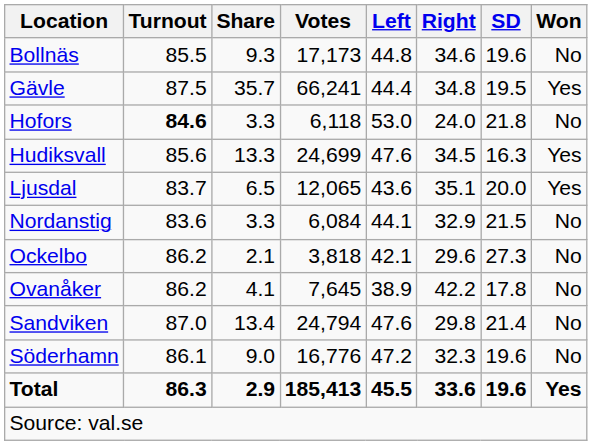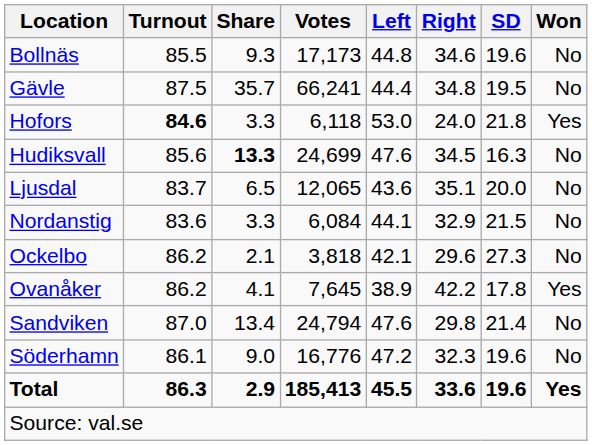 <table class="wikitable sortable" style=text-align:right>
 <tr>
 <th>Location</th>
 <th>Turnout</th>
 <th>Share</th>
 <th>Votes</th>
 <th><a href='#'>Left</a></th>
 <th><a href='#'>Right</a></th>
 <th><a href='#'>SD</a></th>
 <th>Won</th>
 </tr>
 <tr>
 <td align=left><a href='#'>Bollnäs</a></td>
 <td>85.5</td>
 <td>9.3</td>
 <td>17,173</td>
 <td>44.8</td>
 <td>34.6</td>
 <td>19.6</td>
 <td>No</td>
 </tr>
 <tr>
 <td align=left><a href='#'>Gävle</a></td>
 <td>87.5</td>
 <td>35.7</td>
 <td>66,241</td>
 <td>44.4</td>
 <td>34.8</td>
 <td>19.5</td>
-<td>Yes</td>
+<td>No</td>
 </tr>
 <tr>
 <td align=left><a href='#'>Hofors</a></td>
 <td><strong>84.6</strong></td>
 <td>3.3</td>
 <td>6,118</td>
 <td>53.0</td>
 <td>24.0</td>
 <td>21.8</td>
-<td>No</td>
+<td>Yes</td>
 </tr>
 <tr>
 <td align=left><a href='#'>Hudiksvall</a></td>
 <td>85.6</td>
-<td>13.3</td>
+<td><strong>13.3</strong></td>
 <td>24,699</td>
 <td>47.6</td>
 <td>34.5</td>
 <td>16.3</td>
-<td>Yes</td>
+<td>No</td>
 </tr>
 <tr>
 <td align=left><a href='#'>Ljusdal</a></td>
 <td>83.7</td>
 <td>6.5</td>
 <td>12,065</td>
 <td>43.6</td>
 <td>35.1</td>
 <td>20.0</td>
-<td>Yes</td>
+<td>No</td>
 </tr>
 <tr>
 <td align=left><a href='#'>Nordanstig</a></td>
 <td>83.6</td>
 <td>3.3</td>
 <td>6,084</td>
 <td>44.1</td>
 <td>32.9</td>
 <td>21.5</td>
 <td>No</td>
 </tr>
 <tr>
 <td align=left><a href='#'>Ockelbo</a></td>
 <td>86.2</td>
 <td>2.1</td>
 <td>3,818</td>
 <td>42.1</td>
 <td>29.6</td>
 <td>27.3</td>
 <td>No</td>
 </tr>
 <tr>
 <td align=left><a href='#'>Ovanåker</a></td>
 <td>86.2</td>
 <td>4.1</td>
 <td>7,645</td>
 <td>38.9</td>
 <td>42.2</td>
 <td>17.8</td>
-<td>No</td>
+<td>Yes</td>
 </tr>
 <tr>
 <td align=left><a href='#'>Sandviken</a></td>
 <td>87.0</td>
 <td>13.4</td>
 <td>24,794</td>
 <td>47.6</td>
 <td>29.8</td>
 <td>21.4</td>
 <td>No</td>
 </tr>
 <tr>
 <td align=left><a href='#'>Söderhamn</a></td>
 <td>86.1</td>
 <td>9.0</td>
 <td>16,776</td>
 <td>47.2</td>
 <td>32.3</td>
 <td>19.6</td>
 <td>No</td>
 </tr>
 <tr>
 <td align=left><strong>Total</strong></td>
 <td><strong>86.3</strong></td>
 <td><strong>2.9</strong></td>
 <td><strong>185,413</strong></td>
 <td><strong>45.5</strong></td>
 <td><strong>33.6</strong></td>
 <td><strong>19.6</strong></td>
 <td><strong>Yes</strong></td>
 </tr>
 <tr>
 <td align=left colspan=8>Source: val.se</td>
 </tr>
 </table>
